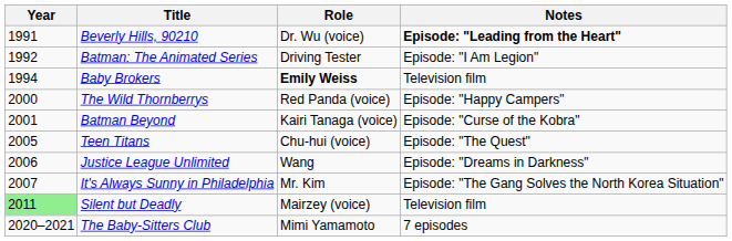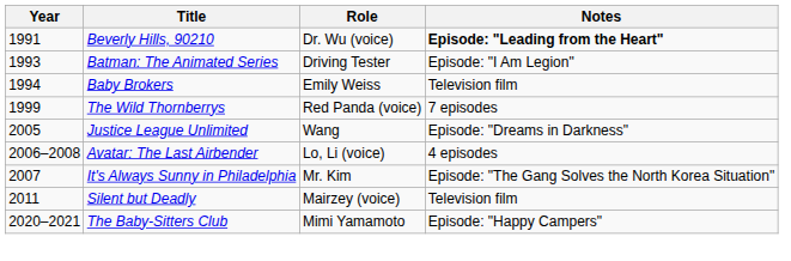 <table class="wikitable sortable">
 <tr>
 <th>Year</th>
 <th>Title</th>
 <th>Role</th>
 <th>Notes</th>
 </tr>
 <tr>
 <td>1991</td>
 <td><em><a href='#'>Beverly Hills, 90210</a></em></td>
 <td>Dr. Wu (voice)</td>
 <td><strong>Episode: "Leading from the Heart"</strong></td>
 </tr>
 <tr>
-<td>1992</td>
+<td>1993</td>
 <td><em><a href='#'>Batman: The Animated Series</a></em></td>
 <td>Driving Tester</td>
 <td>Episode: "I Am Legion"</td>
 </tr>
 <tr>
 <td>1994</td>
 <td><em><a href='#'>Baby Brokers</a></em></td>
-<td><strong>Emily Weiss</strong></td>
+<td>Emily Weiss</td>
 <td>Television film</td>
 </tr>
 <tr>
-<td>2000</td>
+<td>1999</td>
 <td><em><a href='#'>The Wild Thornberrys</a></em></td>
 <td>Red Panda (voice)</td>
-<td>Episode: "Happy Campers"</td>
-</tr>
-<tr>
-<td>2001</td>
-<td><em><a href='#'>Batman Beyond</a></em></td>
-<td>Kairi Tanaga (voice)</td>
-<td>Episode: "Curse of the Kobra"</td>
+<td>7 episodes</td>
 </tr>
 <tr>
 <td>2005</td>
-<td><em><a href='#'>Teen Titans</a></em></td>
-<td>Chu-hui (voice)</td>
-<td>Episode: "The Quest"</td>
-</tr>
-<tr>
-<td>2006</td>
 <td><em><a href='#'>Justice League Unlimited</a></em></td>
 <td>Wang</td>
 <td>Episode: "Dreams in Darkness"</td>
+</tr>
+<tr>
+<td>2006–2008</td>
+<td><em><a href='#'>Avatar: The Last Airbender</a></em></td>
+<td>Lo, Li (voice)</td>
+<td>4 episodes</td>
 </tr>
 <tr>
 <td>2007</td>
 <td><em><a href='#'>It's Always Sunny in Philadelphia</a></em></td>
 <td>Mr. Kim</td>
 <td>Episode: "The Gang Solves the North Korea Situation"</td>
 </tr>
 <tr>
-<td style="background: lightgreen;">2011</td>
+<td>2011</td>
 <td><em><a href='#'>Silent but Deadly</a></em></td>
 <td>Mairzey (voice)</td>
 <td>Television film</td>
 </tr>
 <tr>
 <td>2020–2021</td>
 <td><em><a href='#'>The Baby-Sitters Club</a></em></td>
 <td>Mimi Yamamoto</td>
-<td>7 episodes</td>
+<td>Episode: "Happy Campers"</td>
 </tr>
 </table>
